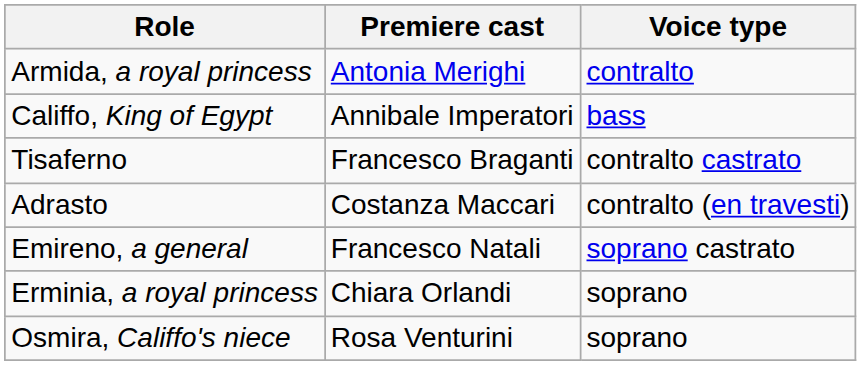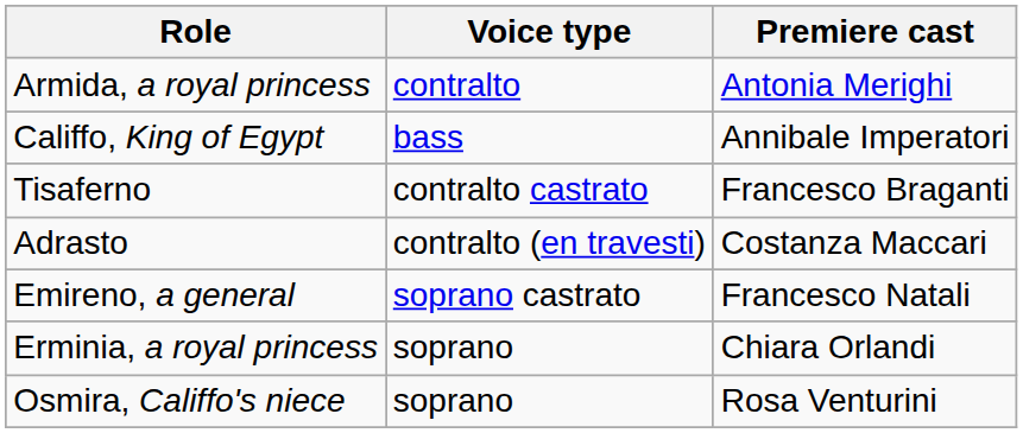 <table class="wikitable">
 <tr>
 <th>Role</th>
+<th>Voice type</th>
 <th>Premiere cast<br></th>
-<th>Voice type</th>
 </tr>
 <tr>
 <td>Armida, <em>a royal princess</em></td>
+<td><a href='#'>contralto</a></td>
 <td><a href='#'>Antonia Merighi</a></td>
-<td><a href='#'>contralto</a></td>
 </tr>
 <tr>
 <td>Califfo, <em>King of Egypt</em></td>
+<td><a href='#'>bass</a></td>
 <td>Annibale Imperatori</td>
-<td><a href='#'>bass</a></td>
 </tr>
 <tr>
 <td>Tisaferno</td>
+<td>contralto <a href='#'>castrato</a></td>
 <td>Francesco Braganti</td>
-<td>contralto <a href='#'>castrato</a></td>
 </tr>
 <tr>
 <td>Adrasto</td>
+<td>contralto (<a href='#'>en travesti</a>)</td>
 <td>Costanza Maccari</td>
-<td>contralto (<a href='#'>en travesti</a>)</td>
 </tr>
 <tr>
 <td>Emireno, <em>a general</em></td>
+<td><a href='#'>soprano</a> castrato</td>
 <td>Francesco Natali</td>
-<td><a href='#'>soprano</a> castrato</td>
 </tr>
 <tr>
 <td>Erminia, <em>a royal princess</em></td>
+<td>soprano</td>
 <td>Chiara Orlandi</td>
-<td>soprano</td>
 </tr>
 <tr>
 <td>Osmira, <em>Califfo's niece</em></td>
+<td>soprano</td>
 <td>Rosa Venturini</td>
-<td>soprano</td>
 </tr>
 </table>
